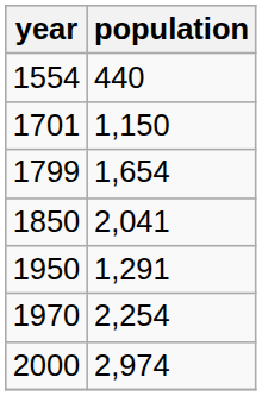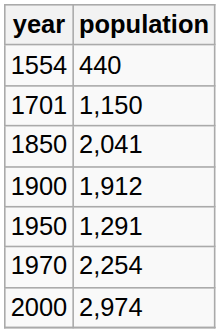 <table class="wikitable">
 <tr>
 <th>year</th>
 <th>population</th>
 </tr>
 <tr>
 <td>1554</td>
 <td>440</td>
 </tr>
 <tr>
 <td>1701</td>
 <td>1,150</td>
 </tr>
 <tr>
-<td>1799</td>
-<td>1,654</td>
+<td>1850</td>
+<td>2,041</td>
 </tr>
 <tr>
-<td>1850</td>
-<td>2,041</td>
+<td>1900</td>
+<td>1,912</td>
 </tr>
 <tr>
 <td>1950</td>
 <td>1,291</td>
 </tr>
 <tr>
 <td>1970</td>
 <td>2,254</td>
 </tr>
 <tr>
 <td>2000</td>
 <td>2,974</td>
 </tr>
 <tr>
 </tr>
 </table>
